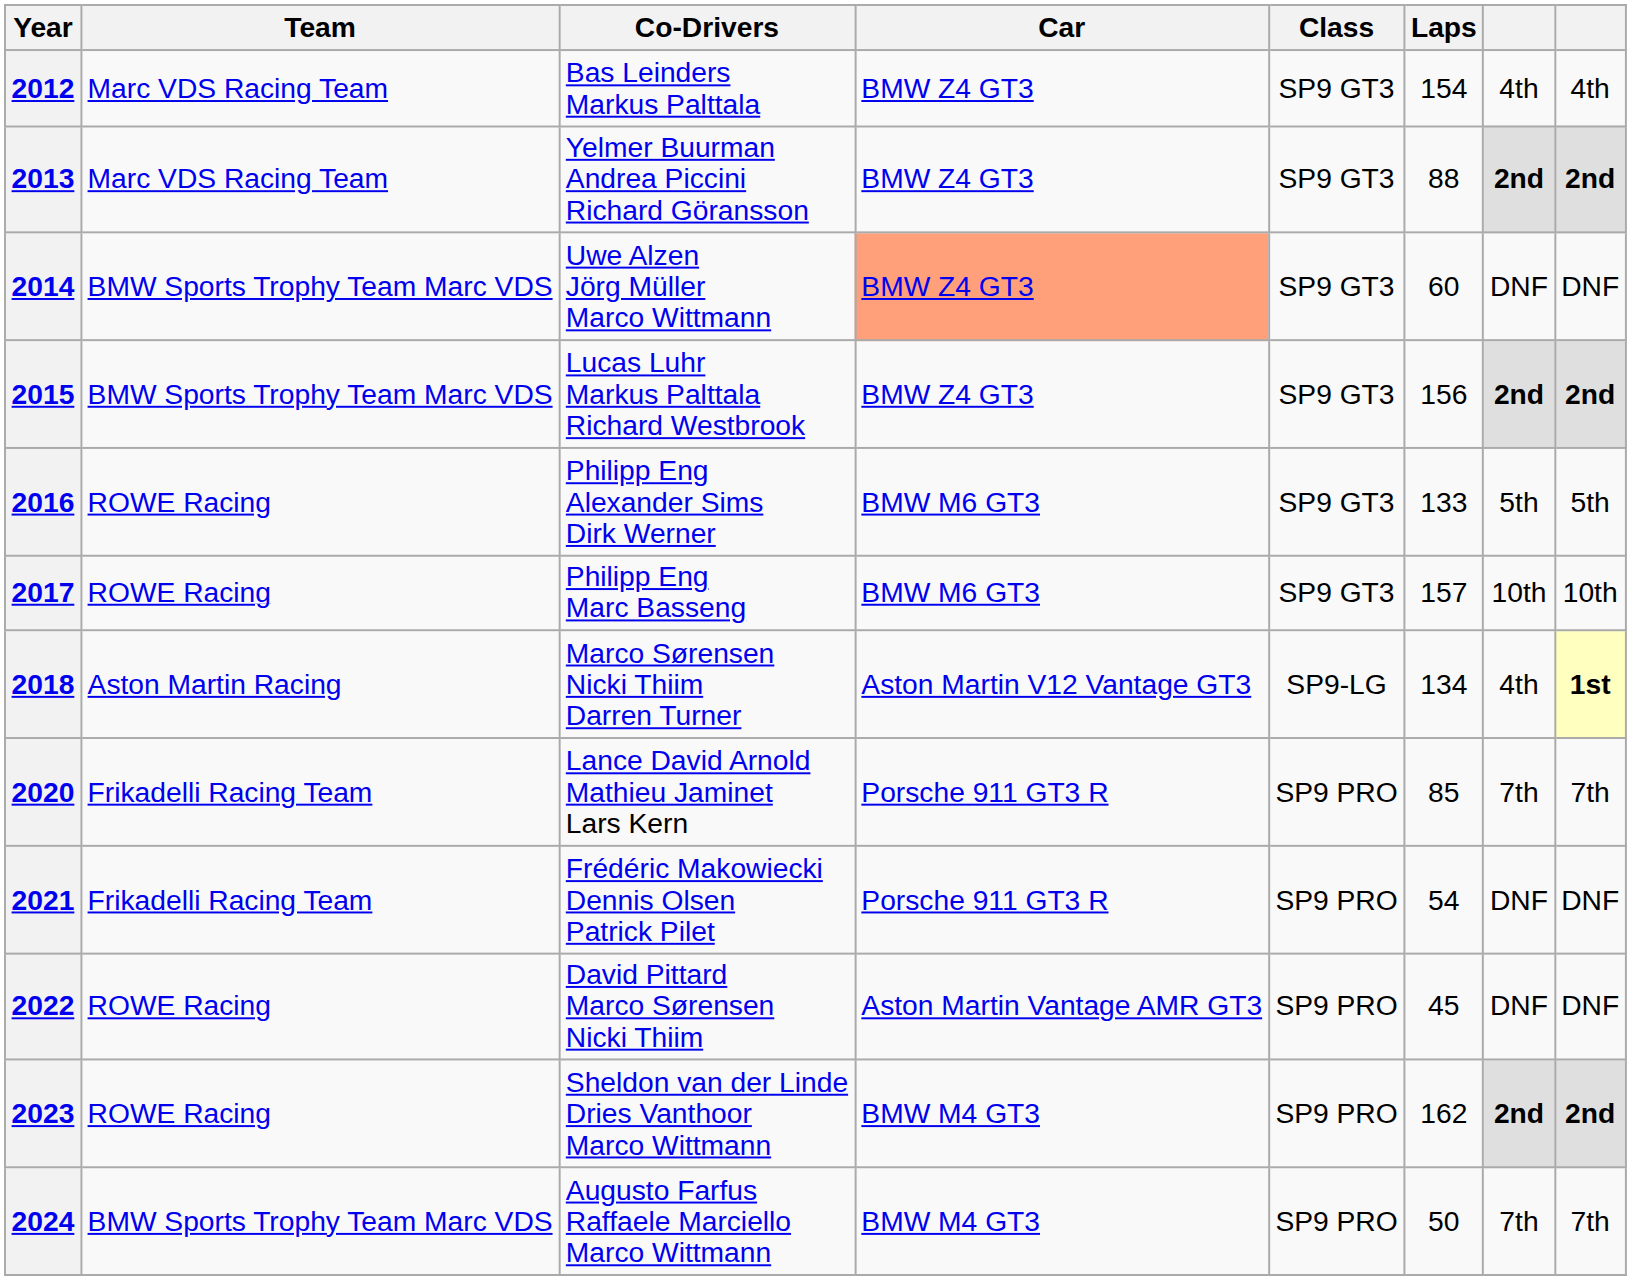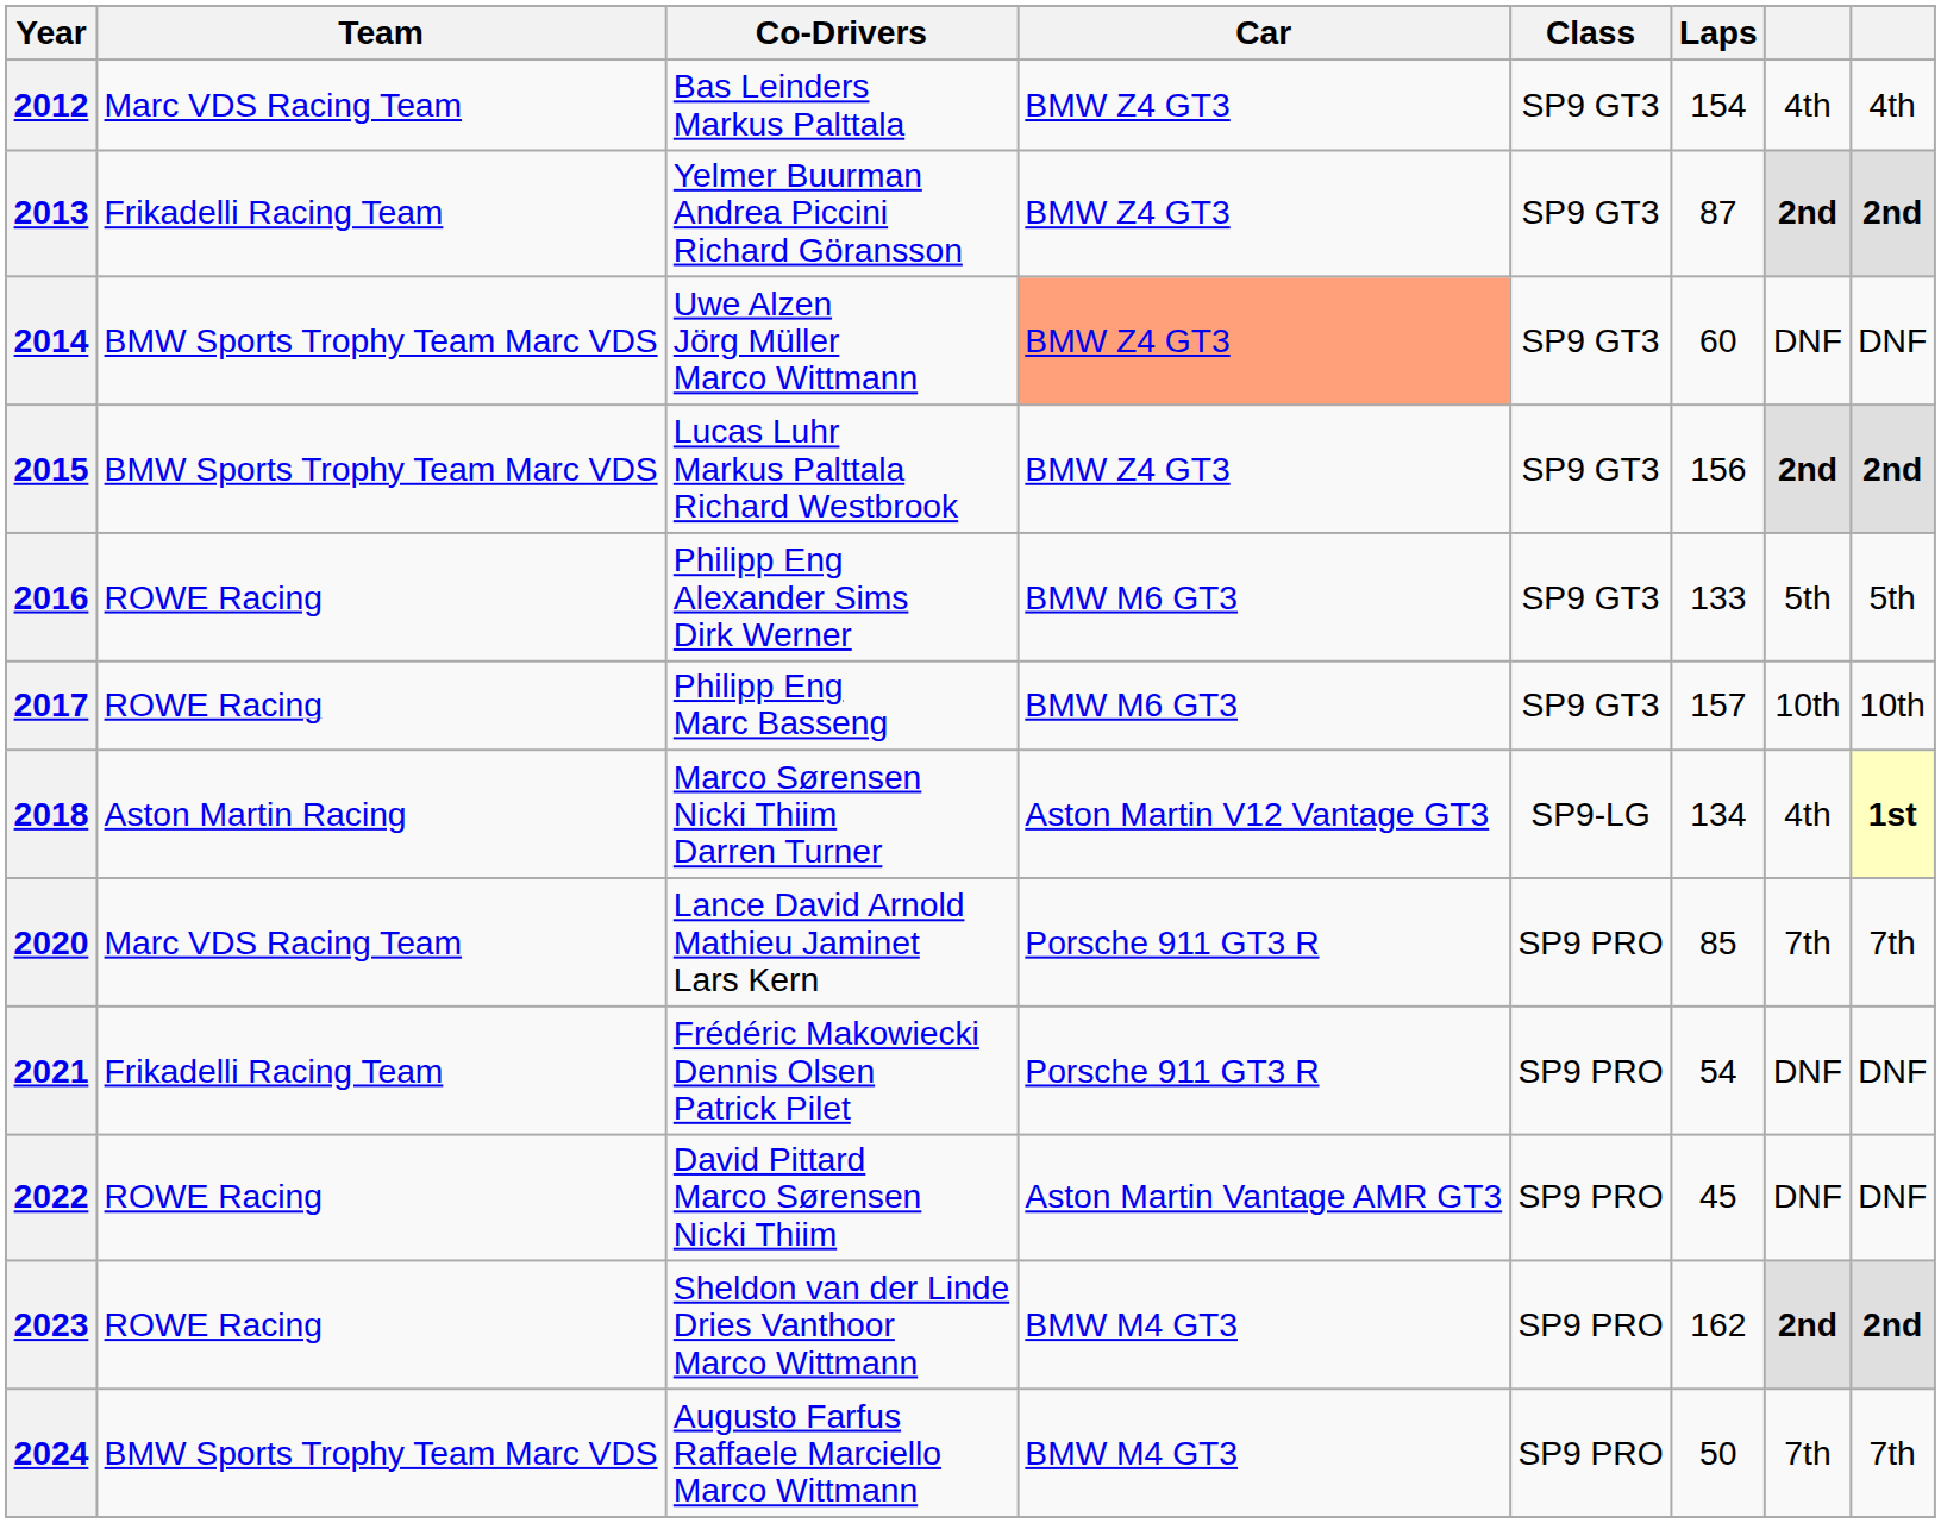 <table class="wikitable" style="text-align:center; font-size:90%">
 <tr>
 <th>Year</th>
 <th>Team</th>
 <th>Co-Drivers</th>
 <th>Car</th>
 <th>Class</th>
 <th>Laps</th>
 <th></th>
 <th></th>
 </tr>
 <tr>
 <th><a href='#'>2012</a></th>
 <td align="left"> <a href='#'>Marc VDS Racing Team</a></td>
 <td align="left"> <a href='#'>Bas Leinders</a><br> <a href='#'>Markus Palttala</a><br></td>
 <td align="left"><a href='#'>BMW Z4 GT3</a></td>
 <td>SP9 GT3</td>
 <td>154</td>
 <td>4th</td>
 <td>4th</td>
 </tr>
 <tr>
 <th><a href='#'>2013</a></th>
-<td align="left"> <a href='#'>Marc VDS Racing Team</a></td>
+<td align="left"> <a href='#'>Frikadelli Racing Team</a></td>
 <td align="left"> <a href='#'>Yelmer Buurman</a><br> <a href='#'>Andrea Piccini</a><br> <a href='#'>Richard Göransson</a><br></td>
 <td align="left"><a href='#'>BMW Z4 GT3</a></td>
 <td>SP9 GT3</td>
-<td>88</td>
+<td>87</td>
 <td style="background:#dfdfdf;"><strong>2nd</strong></td>
 <td style="background:#dfdfdf;"><strong>2nd</strong></td>
 </tr>
 <tr>
 <th><a href='#'>2014</a></th>
 <td align="left"> <a href='#'>BMW Sports Trophy Team Marc VDS</a></td>
 <td align="left"> <a href='#'>Uwe Alzen</a><br> <a href='#'>Jörg Müller</a><br> <a href='#'>Marco Wittmann</a><br></td>
 <td align="left" style="background: lightsalmon;"><a href='#'>BMW Z4 GT3</a></td>
 <td>SP9 GT3</td>
 <td>60</td>
 <td>DNF</td>
 <td>DNF</td>
 </tr>
 <tr>
 <th><a href='#'>2015</a></th>
 <td align="left"> <a href='#'>BMW Sports Trophy Team Marc VDS</a></td>
 <td align="left"> <a href='#'>Lucas Luhr</a><br> <a href='#'>Markus Palttala</a><br> <a href='#'>Richard Westbrook</a><br></td>
 <td align="left"><a href='#'>BMW Z4 GT3</a></td>
 <td>SP9 GT3</td>
 <td>156</td>
 <td style="background:#dfdfdf;"><strong>2nd</strong></td>
 <td style="background:#dfdfdf;"><strong>2nd</strong></td>
 </tr>
 <tr>
 <th><a href='#'>2016</a></th>
 <td align="left"> <a href='#'>ROWE Racing</a></td>
 <td align="left"> <a href='#'>Philipp Eng</a><br> <a href='#'>Alexander Sims</a><br> <a href='#'>Dirk Werner</a><br></td>
 <td align="left"><a href='#'>BMW M6 GT3</a></td>
 <td>SP9 GT3</td>
 <td>133</td>
 <td>5th</td>
 <td>5th</td>
 </tr>
 <tr>
 <th><a href='#'>2017</a></th>
 <td align="left"> <a href='#'>ROWE Racing</a></td>
 <td align="left"> <a href='#'>Philipp Eng</a><br>  <a href='#'>Marc Basseng</a><br></td>
 <td align="left"><a href='#'>BMW M6 GT3</a></td>
 <td>SP9 GT3</td>
 <td>157</td>
 <td>10th</td>
 <td>10th</td>
 </tr>
 <tr>
 <th><a href='#'>2018</a></th>
 <td align="left"> <a href='#'>Aston Martin Racing</a></td>
 <td align="left"> <a href='#'>Marco Sørensen</a><br> <a href='#'>Nicki Thiim</a><br> <a href='#'>Darren Turner</a></td>
 <td align="left"><a href='#'>Aston Martin V12 Vantage GT3</a></td>
 <td>SP9-LG</td>
 <td>134</td>
 <td>4th</td>
 <td align=center style="background:#FFFFBF;"><strong>1st</strong></td>
 </tr>
 <tr>
 <th><a href='#'>2020</a></th>
-<td align="left"> <a href='#'>Frikadelli Racing Team</a></td>
+<td align="left"> <a href='#'>Marc VDS Racing Team</a></td>
 <td align="left"> <a href='#'>Lance David Arnold</a><br> <a href='#'>Mathieu Jaminet</a><br>  Lars Kern</td>
 <td align="left"><a href='#'>Porsche 911 GT3 R</a></td>
 <td>SP9 PRO</td>
 <td>85</td>
 <td>7th</td>
 <td>7th</td>
 </tr>
 <tr>
 <th><a href='#'>2021</a></th>
 <td align="left"> <a href='#'>Frikadelli Racing Team</a></td>
 <td align="left"> <a href='#'>Frédéric Makowiecki</a><br> <a href='#'>Dennis Olsen</a><br>  <a href='#'>Patrick Pilet</a></td>
 <td align="left"><a href='#'>Porsche 911 GT3 R</a></td>
 <td>SP9 PRO</td>
 <td>54</td>
 <td>DNF</td>
 <td>DNF</td>
 </tr>
 <tr>
 <th><a href='#'>2022</a></th>
 <td align="left"> <a href='#'>ROWE Racing</a></td>
 <td align="left"> <a href='#'>David Pittard</a><br> <a href='#'>Marco Sørensen</a><br> <a href='#'>Nicki Thiim</a></td>
 <td align="left"><a href='#'>Aston Martin Vantage AMR GT3</a></td>
 <td>SP9 PRO</td>
 <td>45</td>
 <td>DNF</td>
 <td>DNF</td>
 </tr>
 <tr>
 <th><a href='#'>2023</a></th>
 <td align="left"> <a href='#'>ROWE Racing</a></td>
 <td align="left"> <a href='#'>Sheldon van der Linde</a><br>  <a href='#'>Dries Vanthoor</a><br> <a href='#'>Marco Wittmann</a></td>
 <td align="left"><a href='#'>BMW M4 GT3</a></td>
 <td>SP9 PRO</td>
 <td>162</td>
 <td align=center style="background:#dfdfdf;"><strong>2nd</strong></td>
 <td align=center style="background:#dfdfdf;"><strong>2nd</strong></td>
 </tr>
 <tr>
 <th><a href='#'>2024</a></th>
 <td align="left"> <a href='#'>BMW Sports Trophy Team Marc VDS</a></td>
 <td align="left"> <a href='#'>Augusto Farfus</a><br>  <a href='#'>Raffaele Marciello</a><br>  <a href='#'>Marco Wittmann</a></td>
 <td align="left"><a href='#'>BMW M4 GT3</a></td>
 <td>SP9 PRO</td>
 <td>50</td>
 <td>7th</td>
 <td>7th</td>
 </tr>
 <tr>
 </tr>
 </table>
